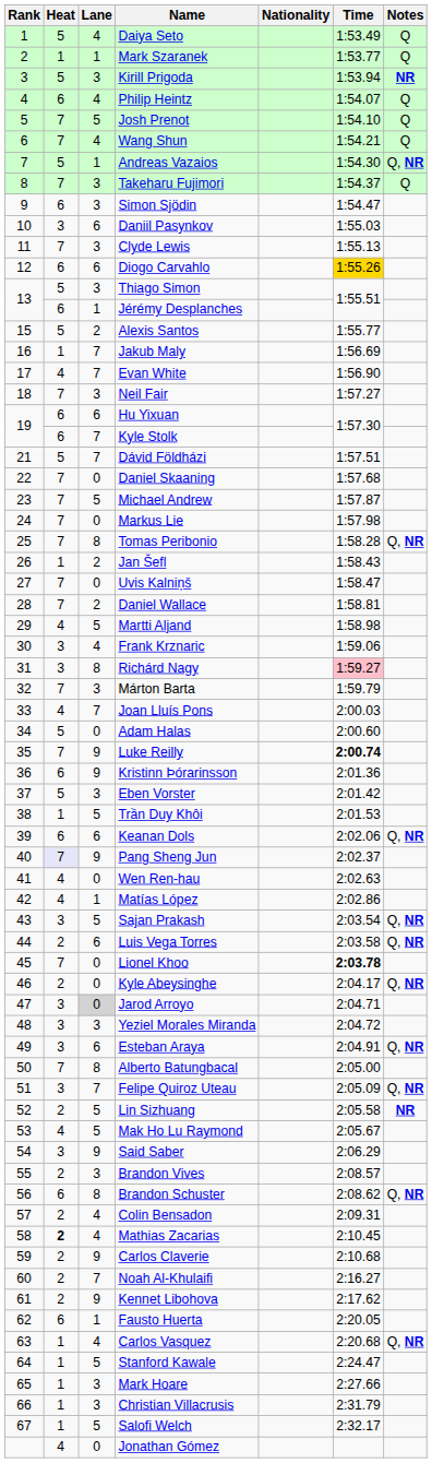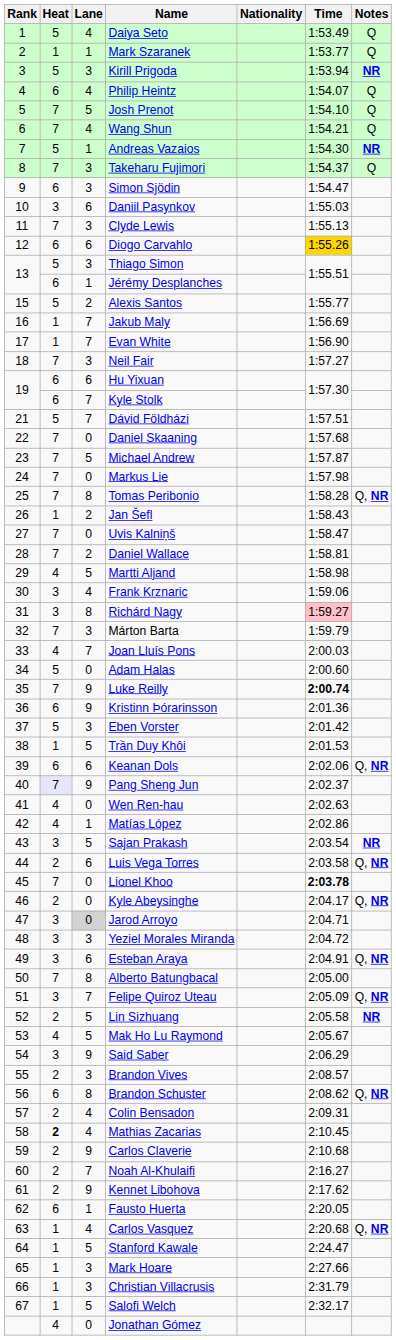 <table class="wikitable sortable" style="text-align:center">
 <tr>
 <th>Rank</th>
 <th>Heat</th>
 <th>Lane</th>
 <th>Name</th>
 <th>Nationality</th>
 <th>Time</th>
 <th>Notes</th>
 </tr>
 <tr bgcolor=ccffcc>
 <td>1</td>
 <td>5</td>
 <td>4</td>
 <td align=left><a href='#'>Daiya Seto</a></td>
 <td align=left></td>
 <td>1:53.49</td>
 <td>Q</td>
 </tr>
 <tr bgcolor=ccffcc>
 <td>2</td>
 <td>1</td>
 <td>1</td>
 <td align=left><a href='#'>Mark Szaranek</a></td>
 <td align=left></td>
 <td>1:53.77</td>
 <td>Q</td>
 </tr>
 <tr bgcolor=ccffcc>
 <td>3</td>
 <td>5</td>
 <td>3</td>
 <td align=left><a href='#'>Kirill Prigoda</a></td>
 <td align=left></td>
 <td>1:53.94</td>
 <td><strong><a href='#'>NR</a></strong></td>
 </tr>
 <tr bgcolor=ccffcc>
 <td>4</td>
 <td>6</td>
 <td>4</td>
 <td align=left><a href='#'>Philip Heintz</a></td>
 <td align=left></td>
 <td>1:54.07</td>
 <td>Q</td>
 </tr>
 <tr bgcolor=ccffcc>
 <td>5</td>
 <td>7</td>
 <td>5</td>
 <td align=left><a href='#'>Josh Prenot</a></td>
 <td align=left></td>
 <td>1:54.10</td>
 <td>Q</td>
 </tr>
 <tr bgcolor=ccffcc>
 <td>6</td>
 <td>7</td>
 <td>4</td>
 <td align=left><a href='#'>Wang Shun</a></td>
 <td align=left></td>
 <td>1:54.21</td>
 <td>Q</td>
 </tr>
 <tr bgcolor=ccffcc>
 <td>7</td>
 <td>5</td>
 <td>1</td>
 <td align=left><a href='#'>Andreas Vazaios</a></td>
 <td align=left></td>
 <td>1:54.30</td>
-<td>Q, <strong><a href='#'>NR</a></strong></td>
+<td><strong><a href='#'>NR</a></strong></td>
 </tr>
 <tr bgcolor=ccffcc>
 <td>8</td>
 <td>7</td>
 <td>3</td>
 <td align=left><a href='#'>Takeharu Fujimori</a></td>
 <td align=left></td>
 <td>1:54.37</td>
 <td>Q</td>
 </tr>
 <tr>
 <td>9</td>
 <td>6</td>
 <td>3</td>
 <td align=left><a href='#'>Simon Sjödin</a></td>
 <td align=left></td>
 <td>1:54.47</td>
 <td></td>
 </tr>
 <tr>
 <td>10</td>
 <td>3</td>
 <td>6</td>
 <td align=left><a href='#'>Daniil Pasynkov</a></td>
 <td align=left></td>
 <td>1:55.03</td>
 <td></td>
 </tr>
 <tr>
 <td>11</td>
 <td>7</td>
 <td>3</td>
 <td align=left><a href='#'>Clyde Lewis</a></td>
 <td align=left></td>
 <td>1:55.13</td>
 <td></td>
 </tr>
 <tr>
 <td>12</td>
 <td>6</td>
 <td>6</td>
 <td align=left><a href='#'>Diogo Carvahlo</a></td>
 <td align=left></td>
 <td style="background: gold;">1:55.26</td>
 <td></td>
 </tr>
 <tr>
 <td rowspan=2>13</td>
 <td>5</td>
 <td>3</td>
 <td align=left><a href='#'>Thiago Simon</a></td>
 <td align=left></td>
 <td rowspan=2>1:55.51</td>
 <td></td>
 </tr>
 <tr>
 <td>6</td>
 <td>1</td>
 <td align=left><a href='#'>Jérémy Desplanches</a></td>
 <td align=left></td>
 <td></td>
 </tr>
 <tr>
 <td>15</td>
 <td>5</td>
 <td>2</td>
 <td align=left><a href='#'>Alexis Santos</a></td>
 <td align=left></td>
 <td>1:55.77</td>
 <td></td>
 </tr>
 <tr>
 <td>16</td>
 <td>1</td>
 <td>7</td>
 <td align=left><a href='#'>Jakub Maly</a></td>
 <td align=left></td>
 <td>1:56.69</td>
 <td></td>
 </tr>
 <tr>
 <td>17</td>
-<td>4</td>
+<td>1</td>
 <td>7</td>
 <td align=left><a href='#'>Evan White</a></td>
 <td align=left></td>
 <td>1:56.90</td>
 <td></td>
 </tr>
 <tr>
 <td>18</td>
 <td>7</td>
 <td>3</td>
 <td align=left><a href='#'>Neil Fair</a></td>
 <td align=left></td>
 <td>1:57.27</td>
 <td></td>
 </tr>
 <tr>
 <td rowspan=2>19</td>
 <td>6</td>
 <td>6</td>
 <td align=left><a href='#'>Hu Yixuan</a></td>
 <td align=left></td>
 <td rowspan=2>1:57.30</td>
 <td></td>
 </tr>
 <tr>
 <td>6</td>
 <td>7</td>
 <td align=left><a href='#'>Kyle Stolk</a></td>
 <td align=left></td>
 <td></td>
 </tr>
 <tr>
 <td>21</td>
 <td>5</td>
 <td>7</td>
 <td align=left><a href='#'>Dávid Földházi</a></td>
 <td align=left></td>
 <td>1:57.51</td>
 <td></td>
 </tr>
 <tr>
 <td>22</td>
 <td>7</td>
 <td>0</td>
 <td align=left><a href='#'>Daniel Skaaning</a></td>
 <td align=left></td>
 <td>1:57.68</td>
 <td></td>
 </tr>
 <tr>
 <td>23</td>
 <td>7</td>
 <td>5</td>
 <td align=left><a href='#'>Michael Andrew</a></td>
 <td align=left></td>
 <td>1:57.87</td>
 <td></td>
 </tr>
 <tr>
 <td>24</td>
 <td>7</td>
 <td>0</td>
 <td align=left><a href='#'>Markus Lie</a></td>
 <td align=left></td>
 <td>1:57.98</td>
 <td></td>
 </tr>
 <tr>
 <td>25</td>
 <td>7</td>
 <td>8</td>
 <td align=left><a href='#'>Tomas Peribonio</a></td>
 <td align=left></td>
 <td>1:58.28</td>
 <td>Q, <strong><a href='#'>NR</a></strong></td>
 </tr>
 <tr>
 <td>26</td>
 <td>1</td>
 <td>2</td>
 <td align=left><a href='#'>Jan Šefl</a></td>
 <td align=left></td>
 <td>1:58.43</td>
 <td></td>
 </tr>
 <tr>
 <td>27</td>
 <td>7</td>
 <td>0</td>
 <td align=left><a href='#'>Uvis Kalniņš</a></td>
 <td align=left></td>
 <td>1:58.47</td>
 <td></td>
 </tr>
 <tr>
 <td>28</td>
 <td>7</td>
 <td>2</td>
 <td align=left><a href='#'>Daniel Wallace</a></td>
 <td align=left></td>
 <td>1:58.81</td>
 <td></td>
 </tr>
 <tr>
 <td>29</td>
 <td>4</td>
 <td>5</td>
 <td align=left><a href='#'>Martti Aljand</a></td>
 <td align=left></td>
 <td>1:58.98</td>
 <td></td>
 </tr>
 <tr>
 <td>30</td>
 <td>3</td>
 <td>4</td>
 <td align=left><a href='#'>Frank Krznaric</a></td>
 <td align=left></td>
 <td>1:59.06</td>
 <td></td>
 </tr>
 <tr>
 <td>31</td>
 <td>3</td>
 <td>8</td>
 <td align=left><a href='#'>Richárd Nagy</a></td>
 <td align=left></td>
 <td style="background: pink;">1:59.27</td>
 <td></td>
 </tr>
 <tr>
 <td>32</td>
 <td>7</td>
 <td>3</td>
 <td align=left>Márton Barta</td>
 <td align=left></td>
 <td>1:59.79</td>
 <td></td>
 </tr>
 <tr>
 <td>33</td>
 <td>4</td>
 <td>7</td>
 <td align=left><a href='#'>Joan Lluís Pons</a></td>
 <td align=left></td>
 <td>2:00.03</td>
 <td></td>
 </tr>
 <tr>
 <td>34</td>
 <td>5</td>
 <td>0</td>
 <td align=left><a href='#'>Adam Halas</a></td>
 <td align=left></td>
 <td>2:00.60</td>
 <td></td>
 </tr>
 <tr>
 <td>35</td>
 <td>7</td>
 <td>9</td>
 <td align=left><a href='#'>Luke Reilly</a></td>
 <td align=left></td>
 <td><strong>2:00.74</strong></td>
 <td></td>
 </tr>
 <tr>
 <td>36</td>
 <td>6</td>
 <td>9</td>
 <td align=left><a href='#'>Kristinn Þórarinsson</a></td>
 <td align=left></td>
 <td>2:01.36</td>
 <td></td>
 </tr>
 <tr>
 <td>37</td>
 <td>5</td>
 <td>3</td>
 <td align=left><a href='#'>Eben Vorster</a></td>
 <td align=left></td>
 <td>2:01.42</td>
 <td></td>
 </tr>
 <tr>
 <td>38</td>
 <td>1</td>
 <td>5</td>
 <td align=left><a href='#'>Trần Duy Khôi</a></td>
 <td align=left></td>
 <td>2:01.53</td>
 <td></td>
 </tr>
 <tr>
 <td>39</td>
 <td>6</td>
 <td>6</td>
 <td align=left><a href='#'>Keanan Dols</a></td>
 <td align=left></td>
 <td>2:02.06</td>
 <td>Q, <strong><a href='#'>NR</a></strong></td>
 </tr>
 <tr>
 <td>40</td>
 <td style="background: lavender;">7</td>
 <td>9</td>
 <td align=left><a href='#'>Pang Sheng Jun</a></td>
 <td align=left></td>
 <td>2:02.37</td>
 <td></td>
 </tr>
 <tr>
 <td>41</td>
 <td>4</td>
 <td>0</td>
 <td align=left><a href='#'>Wen Ren-hau</a></td>
 <td align=left></td>
 <td>2:02.63</td>
 <td></td>
 </tr>
 <tr>
 <td>42</td>
 <td>4</td>
 <td>1</td>
 <td align=left><a href='#'>Matías López</a></td>
 <td align=left></td>
 <td>2:02.86</td>
 <td></td>
 </tr>
 <tr>
 <td>43</td>
 <td>3</td>
 <td>5</td>
 <td align=left><a href='#'>Sajan Prakash</a></td>
 <td align=left></td>
 <td>2:03.54</td>
-<td>Q, <strong><a href='#'>NR</a></strong></td>
+<td><strong><a href='#'>NR</a></strong></td>
 </tr>
 <tr>
 <td>44</td>
 <td>2</td>
 <td>6</td>
 <td align=left><a href='#'>Luis Vega Torres</a></td>
 <td align=left></td>
 <td>2:03.58</td>
 <td>Q, <strong><a href='#'>NR</a></strong></td>
 </tr>
 <tr>
 <td>45</td>
 <td>7</td>
 <td>0</td>
 <td align=left><a href='#'>Lionel Khoo</a></td>
 <td align=left></td>
 <td><strong>2:03.78</strong></td>
 <td></td>
 </tr>
 <tr>
 <td>46</td>
 <td>2</td>
 <td>0</td>
 <td align=left><a href='#'>Kyle Abeysinghe</a></td>
 <td align=left></td>
 <td>2:04.17</td>
 <td>Q, <strong><a href='#'>NR</a></strong></td>
 </tr>
 <tr>
 <td>47</td>
 <td>3</td>
 <td style="background: lightgrey;">0</td>
 <td align=left><a href='#'>Jarod Arroyo</a></td>
 <td align=left></td>
 <td>2:04.71</td>
 <td></td>
 </tr>
 <tr>
 <td>48</td>
 <td>3</td>
 <td>3</td>
 <td align=left><a href='#'>Yeziel Morales Miranda</a></td>
 <td align=left></td>
 <td>2:04.72</td>
 <td></td>
 </tr>
 <tr>
 <td>49</td>
 <td>3</td>
 <td>6</td>
 <td align=left><a href='#'>Esteban Araya</a></td>
 <td align=left></td>
 <td>2:04.91</td>
 <td>Q, <strong><a href='#'>NR</a></strong></td>
 </tr>
 <tr>
 <td>50</td>
 <td>7</td>
 <td>8</td>
 <td align=left><a href='#'>Alberto Batungbacal</a></td>
 <td align=left></td>
 <td>2:05.00</td>
 <td></td>
 </tr>
 <tr>
 <td>51</td>
 <td>3</td>
 <td>7</td>
 <td align=left><a href='#'>Felipe Quiroz Uteau</a></td>
 <td align=left></td>
 <td>2:05.09</td>
 <td>Q, <strong><a href='#'>NR</a></strong></td>
 </tr>
 <tr>
 <td>52</td>
 <td>2</td>
 <td>5</td>
 <td align=left><a href='#'>Lin Sizhuang</a></td>
 <td align=left></td>
 <td>2:05.58</td>
 <td><strong><a href='#'>NR</a></strong></td>
 </tr>
 <tr>
 <td>53</td>
 <td>4</td>
 <td>5</td>
 <td align=left><a href='#'>Mak Ho Lu Raymond</a></td>
 <td align=left></td>
 <td>2:05.67</td>
 <td></td>
 </tr>
 <tr>
 <td>54</td>
 <td>3</td>
 <td>9</td>
 <td align=left><a href='#'>Said Saber</a></td>
 <td align=left></td>
 <td>2:06.29</td>
 <td></td>
 </tr>
 <tr>
 <td>55</td>
 <td>2</td>
 <td>3</td>
 <td align=left><a href='#'>Brandon Vives</a></td>
 <td align=left></td>
 <td>2:08.57</td>
 <td></td>
 </tr>
 <tr>
 <td>56</td>
 <td>6</td>
 <td>8</td>
 <td align=left><a href='#'>Brandon Schuster</a></td>
 <td align=left></td>
 <td>2:08.62</td>
 <td>Q, <strong><a href='#'>NR</a></strong></td>
 </tr>
 <tr>
 <td>57</td>
 <td>2</td>
 <td>4</td>
 <td align=left><a href='#'>Colin Bensadon</a></td>
 <td align=left></td>
 <td>2:09.31</td>
 <td></td>
 </tr>
 <tr>
 <td>58</td>
 <td><strong>2</strong></td>
 <td>4</td>
 <td align=left><a href='#'>Mathias Zacarias</a></td>
 <td align=left></td>
 <td>2:10.45</td>
 <td></td>
 </tr>
 <tr>
 <td>59</td>
 <td>2</td>
 <td>9</td>
 <td align=left><a href='#'>Carlos Claverie</a></td>
 <td align=left></td>
 <td>2:10.68</td>
 <td></td>
 </tr>
 <tr>
 <td>60</td>
 <td>2</td>
 <td>7</td>
 <td align=left><a href='#'>Noah Al-Khulaifi</a></td>
 <td align=left></td>
 <td>2:16.27</td>
 <td></td>
 </tr>
 <tr>
 <td>61</td>
 <td>2</td>
 <td>9</td>
 <td align=left><a href='#'>Kennet Libohova</a></td>
 <td align=left></td>
 <td>2:17.62</td>
 <td></td>
 </tr>
 <tr>
 <td>62</td>
 <td>6</td>
 <td>1</td>
 <td align=left><a href='#'>Fausto Huerta</a></td>
 <td align=left></td>
 <td>2:20.05</td>
 <td></td>
 </tr>
 <tr>
 <td>63</td>
 <td>1</td>
 <td>4</td>
 <td align=left><a href='#'>Carlos Vasquez</a></td>
 <td align=left></td>
 <td>2:20.68</td>
 <td>Q, <strong><a href='#'>NR</a></strong></td>
 </tr>
 <tr>
 <td>64</td>
 <td>1</td>
 <td>5</td>
 <td align=left><a href='#'>Stanford Kawale</a></td>
 <td align=left></td>
 <td>2:24.47</td>
 <td></td>
 </tr>
 <tr>
 <td>65</td>
 <td>1</td>
 <td>3</td>
 <td align=left><a href='#'>Mark Hoare</a></td>
 <td align=left></td>
 <td>2:27.66</td>
 <td></td>
 </tr>
 <tr>
 <td>66</td>
 <td>1</td>
 <td>3</td>
 <td align=left><a href='#'>Christian Villacrusis</a></td>
 <td align=left></td>
 <td>2:31.79</td>
 <td></td>
 </tr>
 <tr>
 <td>67</td>
 <td>1</td>
 <td>5</td>
 <td align=left><a href='#'>Salofi Welch</a></td>
 <td align=left></td>
 <td>2:32.17</td>
 <td></td>
 </tr>
 <tr>
 <td></td>
 <td>4</td>
 <td>0</td>
 <td align=left><a href='#'>Jonathan Gómez</a></td>
 <td align=left></td>
 <td></td>
 <td></td>
 </tr>
 </table>
